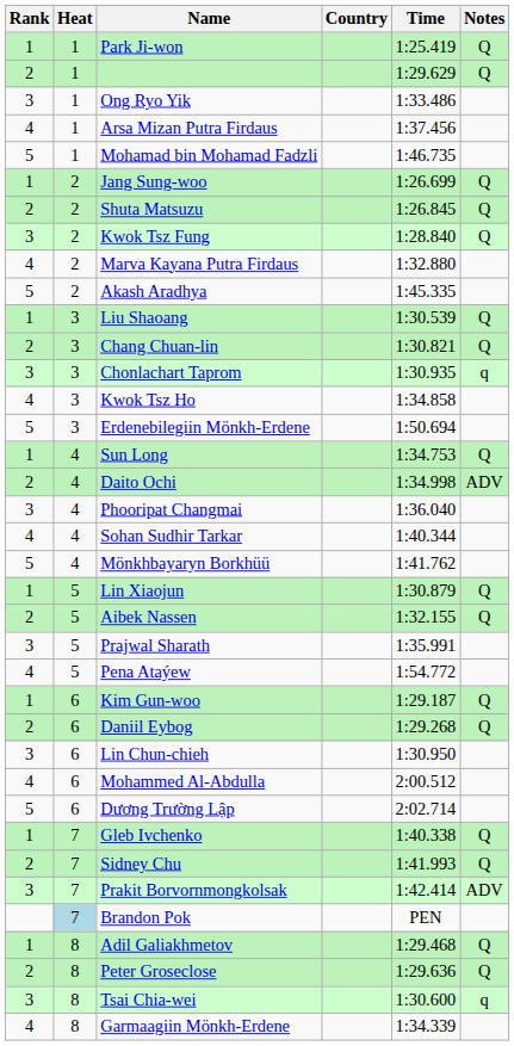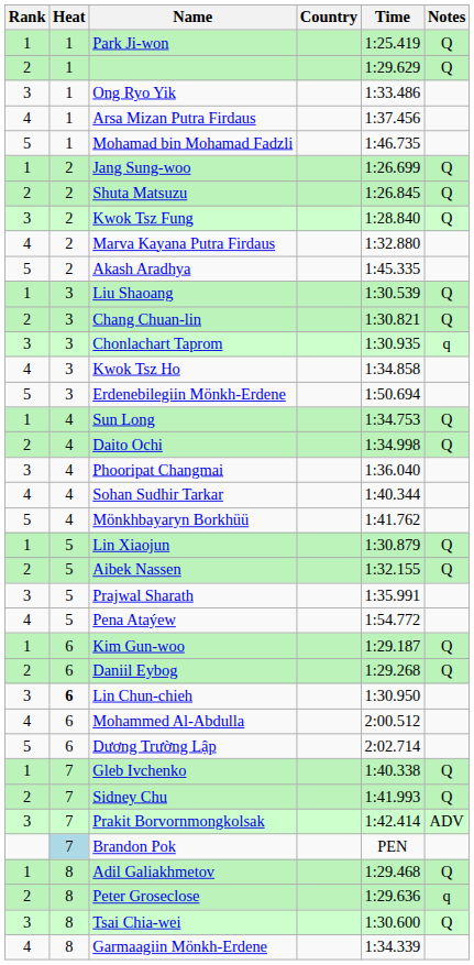 <table class="wikitable sortable" style="text-align:center">
 <tr>
 <th>Rank</th>
 <th>Heat</th>
 <th>Name</th>
 <th>Country</th>
 <th>Time</th>
 <th>Notes</th>
 </tr>
 <tr bgcolor=bbf3bb>
 <td>1</td>
 <td>1</td>
 <td align=left><a href='#'>Park Ji-won</a></td>
 <td align=left></td>
 <td>1:25.419</td>
 <td>Q</td>
 </tr>
 <tr bgcolor=bbf3bb>
 <td>2</td>
 <td>1</td>
 <td align=left></td>
 <td align=left></td>
 <td>1:29.629</td>
 <td>Q</td>
 </tr>
 <tr>
 <td>3</td>
 <td>1</td>
 <td align=left><a href='#'>Ong Ryo Yik</a></td>
 <td align=left></td>
 <td>1:33.486</td>
 <td></td>
 </tr>
 <tr>
 <td>4</td>
 <td>1</td>
 <td align=left><a href='#'>Arsa Mizan Putra Firdaus</a></td>
 <td align=left></td>
 <td>1:37.456</td>
 <td></td>
 </tr>
 <tr>
 <td>5</td>
 <td>1</td>
 <td align=left><a href='#'>Mohamad bin Mohamad Fadzli</a></td>
 <td align=left></td>
 <td>1:46.735</td>
 <td></td>
 </tr>
 <tr bgcolor=bbf3bb>
 <td>1</td>
 <td>2</td>
 <td align=left><a href='#'>Jang Sung-woo</a></td>
 <td align=left></td>
 <td>1:26.699</td>
 <td>Q</td>
 </tr>
 <tr bgcolor=bbf3bb>
 <td>2</td>
 <td>2</td>
 <td align=left><a href='#'>Shuta Matsuzu</a></td>
 <td align=left></td>
 <td>1:26.845</td>
 <td>Q</td>
 </tr>
 <tr bgcolor=ccffcc>
 <td>3</td>
 <td>2</td>
 <td align=left><a href='#'>Kwok Tsz Fung</a></td>
 <td align=left></td>
 <td>1:28.840</td>
 <td>Q</td>
 </tr>
 <tr>
 <td>4</td>
 <td>2</td>
 <td align=left><a href='#'>Marva Kayana Putra Firdaus</a></td>
 <td align=left></td>
 <td>1:32.880</td>
 <td></td>
 </tr>
 <tr>
 <td>5</td>
 <td>2</td>
 <td align=left><a href='#'>Akash Aradhya</a></td>
 <td align=left></td>
 <td>1:45.335</td>
 <td></td>
 </tr>
 <tr bgcolor=bbf3bb>
 <td>1</td>
 <td>3</td>
 <td align=left><a href='#'>Liu Shaoang</a></td>
 <td align=left></td>
 <td>1:30.539</td>
 <td>Q</td>
 </tr>
 <tr bgcolor=bbf3bb>
 <td>2</td>
 <td>3</td>
 <td align=left><a href='#'>Chang Chuan-lin</a></td>
 <td align=left></td>
 <td>1:30.821</td>
 <td>Q</td>
 </tr>
 <tr bgcolor=ccffcc>
 <td>3</td>
 <td>3</td>
 <td align=left><a href='#'>Chonlachart Taprom</a></td>
 <td align=left></td>
 <td>1:30.935</td>
 <td>q</td>
 </tr>
 <tr>
 <td>4</td>
 <td>3</td>
 <td align=left><a href='#'>Kwok Tsz Ho</a></td>
 <td align=left></td>
 <td>1:34.858</td>
 <td></td>
 </tr>
 <tr>
 <td>5</td>
 <td>3</td>
 <td align=left><a href='#'>Erdenebilegiin Mönkh-Erdene</a></td>
 <td align=left></td>
 <td>1:50.694</td>
 <td></td>
 </tr>
 <tr bgcolor=bbf3bb>
 <td>1</td>
 <td>4</td>
 <td align=left><a href='#'>Sun Long</a></td>
 <td align=left></td>
 <td>1:34.753</td>
 <td>Q</td>
 </tr>
 <tr bgcolor=bbf3bb>
 <td>2</td>
 <td>4</td>
 <td align=left><a href='#'>Daito Ochi</a></td>
 <td align=left></td>
 <td>1:34.998</td>
-<td>ADV</td>
+<td>Q</td>
 </tr>
 <tr>
 <td>3</td>
 <td>4</td>
 <td align=left><a href='#'>Phooripat Changmai</a></td>
 <td align=left></td>
 <td>1:36.040</td>
 <td></td>
 </tr>
 <tr>
 <td>4</td>
 <td>4</td>
 <td align=left><a href='#'>Sohan Sudhir Tarkar</a></td>
 <td align=left></td>
 <td>1:40.344</td>
 <td></td>
 </tr>
 <tr>
 <td>5</td>
 <td>4</td>
 <td align=left><a href='#'>Mönkhbayaryn Borkhüü</a></td>
 <td align=left></td>
 <td>1:41.762</td>
 <td></td>
 </tr>
 <tr bgcolor=bbf3bb>
 <td>1</td>
 <td>5</td>
 <td align=left><a href='#'>Lin Xiaojun</a></td>
 <td align=left></td>
 <td>1:30.879</td>
 <td>Q</td>
 </tr>
 <tr bgcolor=bbf3bb>
 <td>2</td>
 <td>5</td>
 <td align=left><a href='#'>Aibek Nassen</a></td>
 <td align=left></td>
 <td>1:32.155</td>
 <td>Q</td>
 </tr>
 <tr>
 <td>3</td>
 <td>5</td>
 <td align=left><a href='#'>Prajwal Sharath</a></td>
 <td align=left></td>
 <td>1:35.991</td>
 <td></td>
 </tr>
 <tr>
 <td>4</td>
 <td>5</td>
 <td align=left><a href='#'>Pena Ataýew</a></td>
 <td align=left></td>
 <td>1:54.772</td>
 <td></td>
 </tr>
 <tr bgcolor=bbf3bb>
 <td>1</td>
 <td>6</td>
 <td align=left><a href='#'>Kim Gun-woo</a></td>
 <td align=left></td>
 <td>1:29.187</td>
 <td>Q</td>
 </tr>
 <tr bgcolor=bbf3bb>
 <td>2</td>
 <td>6</td>
 <td align=left><a href='#'>Daniil Eybog</a></td>
 <td align=left></td>
 <td>1:29.268</td>
 <td>Q</td>
 </tr>
 <tr>
 <td>3</td>
-<td>6</td>
+<td><strong>6</strong></td>
 <td align=left><a href='#'>Lin Chun-chieh</a></td>
 <td align=left></td>
 <td>1:30.950</td>
 <td></td>
 </tr>
 <tr>
 <td>4</td>
 <td>6</td>
 <td align=left><a href='#'>Mohammed Al-Abdulla</a></td>
 <td align=left></td>
 <td>2:00.512</td>
 <td></td>
 </tr>
 <tr>
 <td>5</td>
 <td>6</td>
 <td align=left><a href='#'>Dương Trường Lập</a></td>
 <td align=left></td>
 <td>2:02.714</td>
 <td></td>
 </tr>
 <tr bgcolor=bbf3bb>
 <td>1</td>
 <td>7</td>
 <td align=left><a href='#'>Gleb Ivchenko</a></td>
 <td align=left></td>
 <td>1:40.338</td>
 <td>Q</td>
 </tr>
 <tr bgcolor=bbf3bb>
 <td>2</td>
 <td>7</td>
 <td align=left><a href='#'>Sidney Chu</a></td>
 <td align=left></td>
 <td>1:41.993</td>
 <td>Q</td>
 </tr>
 <tr bgcolor=ccffcc>
 <td>3</td>
 <td>7</td>
 <td align=left><a href='#'>Prakit Borvornmongkolsak</a></td>
 <td align=left></td>
 <td>1:42.414</td>
 <td>ADV</td>
 </tr>
 <tr>
 <td></td>
 <td style="background: lightblue;">7</td>
 <td align=left><a href='#'>Brandon Pok</a></td>
 <td align=left></td>
 <td>PEN</td>
 <td></td>
 </tr>
 <tr bgcolor=bbf3bb>
 <td>1</td>
 <td>8</td>
 <td align=left><a href='#'>Adil Galiakhmetov</a></td>
 <td align=left></td>
 <td>1:29.468</td>
 <td>Q</td>
 </tr>
 <tr bgcolor=bbf3bb>
 <td>2</td>
 <td>8</td>
 <td align=left><a href='#'>Peter Groseclose</a></td>
 <td align=left></td>
 <td>1:29.636</td>
-<td>Q</td>
+<td>q</td>
 </tr>
 <tr bgcolor=ccffcc>
 <td>3</td>
 <td>8</td>
 <td align=left><a href='#'>Tsai Chia-wei</a></td>
 <td align=left></td>
 <td>1:30.600</td>
-<td>q</td>
+<td>Q</td>
 </tr>
 <tr>
 <td>4</td>
 <td>8</td>
 <td align=left><a href='#'>Garmaagiin Mönkh-Erdene</a></td>
 <td align=left></td>
 <td>1:34.339</td>
 <td></td>
 </tr>
 </table>
